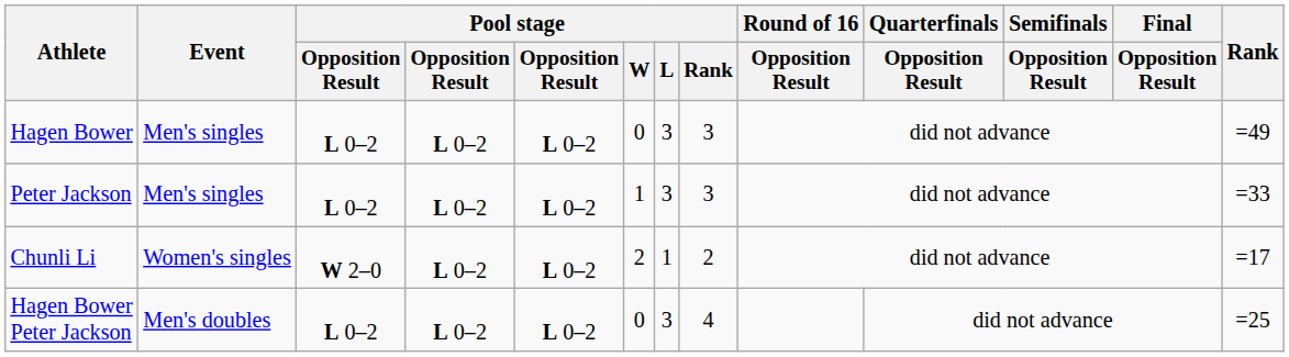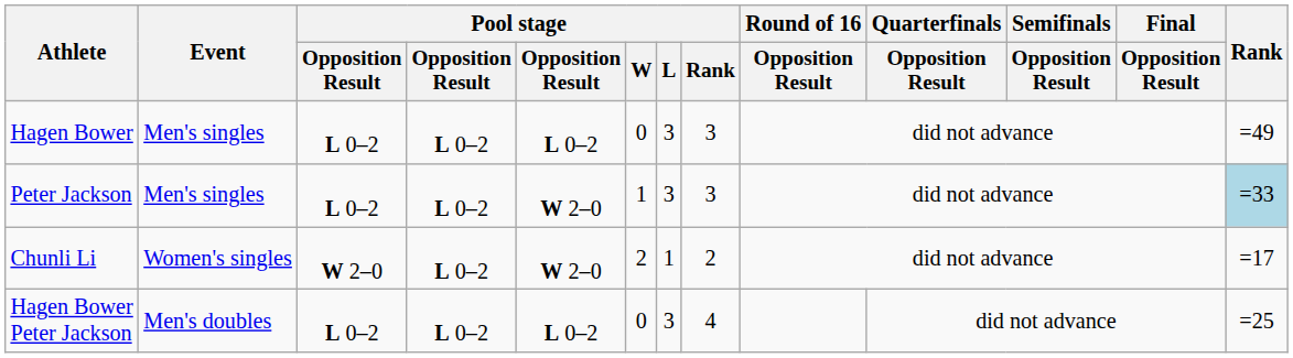 <table class="wikitable" style="font-size:90%;text-align:center;">
 <tr>
 <th rowspan=2>Athlete</th>
 <th rowspan=2>Event</th>
 <th colspan=6>Pool stage</th>
 <th>Round of 16</th>
 <th>Quarterfinals</th>
 <th>Semifinals</th>
 <th>Final</th>
 <th rowspan=2>Rank</th>
 </tr>
 <tr style="font-size:95%">
 <th>Opposition<br>Result</th>
 <th>Opposition<br>Result</th>
 <th>Opposition<br>Result</th>
 <th>W</th>
 <th>L</th>
 <th>Rank</th>
 <th>Opposition<br>Result</th>
 <th>Opposition<br>Result</th>
 <th>Opposition<br>Result</th>
 <th>Opposition<br>Result</th>
 </tr>
 <tr>
 <td align=left><a href='#'>Hagen Bower</a></td>
 <td align=left><a href='#'>Men's singles</a></td>
 <td><br><strong>L</strong> 0–2</td>
 <td><br><strong>L</strong> 0–2</td>
 <td><br><strong>L</strong> 0–2</td>
 <td>0</td>
 <td>3</td>
 <td>3</td>
 <td colspan=4>did not advance</td>
 <td>=49</td>
 </tr>
 <tr>
 <td align=left><a href='#'>Peter Jackson</a></td>
 <td align=left><a href='#'>Men's singles</a></td>
 <td><br><strong>L</strong> 0–2</td>
 <td><br><strong>L</strong> 0–2</td>
-<td><br><strong>L</strong> 0–2</td>
+<td><br><strong>W</strong> 2–0</td>
 <td>1</td>
 <td>3</td>
 <td>3</td>
 <td colspan=4>did not advance</td>
-<td>=33</td>
+<td style="background: lightblue;">=33</td>
 </tr>
 <tr>
 <td align=left><a href='#'>Chunli Li</a></td>
 <td align=left><a href='#'>Women's singles</a></td>
 <td><br><strong>W</strong> 2–0</td>
 <td><br><strong>L</strong> 0–2</td>
-<td><br><strong>L</strong> 0–2</td>
+<td><br><strong>W</strong> 2–0</td>
 <td>2</td>
 <td>1</td>
 <td>2</td>
 <td colspan=4>did not advance</td>
 <td>=17</td>
 </tr>
 <tr>
 <td align=left><a href='#'>Hagen Bower</a><br><a href='#'>Peter Jackson</a></td>
 <td align=left><a href='#'>Men's doubles</a></td>
 <td><br><strong>L</strong> 0–2</td>
 <td><br><strong>L</strong> 0–2</td>
 <td><br><strong>L</strong> 0–2</td>
 <td>0</td>
 <td>3</td>
 <td>4</td>
 <td></td>
 <td colspan=3>did not advance</td>
 <td>=25</td>
 </tr>
 </table>
